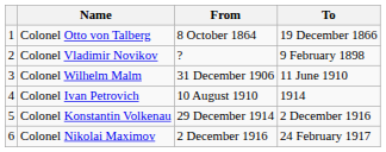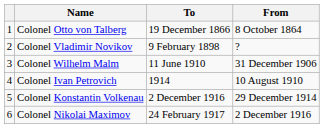 <table class=wikitable>
 <tr>
 <th></th>
 <th>Name</th>
+<th>To</th>
 <th>From</th>
-<th>To</th>
 </tr>
 <tr>
 <td>1</td>
 <td>Colonel <a href='#'>Otto von Talberg</a></td>
+<td>19 December 1866</td>
 <td>8 October 1864</td>
-<td>19 December 1866</td>
 </tr>
 <tr>
 <td>2</td>
 <td>Colonel <a href='#'>Vladimir Novikov</a></td>
+<td>9 February 1898</td>
 <td>?</td>
-<td>9 February 1898</td>
 </tr>
 <tr>
 <td>3</td>
 <td>Colonel <a href='#'>Wilhelm Malm</a></td>
+<td>11 June 1910</td>
 <td>31 December 1906</td>
-<td>11 June 1910</td>
 </tr>
 <tr>
 <td>4</td>
 <td>Colonel <a href='#'>Ivan Petrovich</a></td>
+<td>1914</td>
 <td>10 August 1910</td>
-<td>1914</td>
 </tr>
 <tr>
 <td>5</td>
 <td>Colonel <a href='#'>Konstantin Volkenau</a></td>
+<td>2 December 1916</td>
 <td>29 December 1914</td>
-<td>2 December 1916</td>
 </tr>
 <tr>
 <td>6</td>
 <td>Colonel <a href='#'>Nikolai Maximov</a></td>
+<td>24 February 1917</td>
 <td>2 December 1916</td>
-<td>24 February 1917</td>
 </tr>
 </table>
